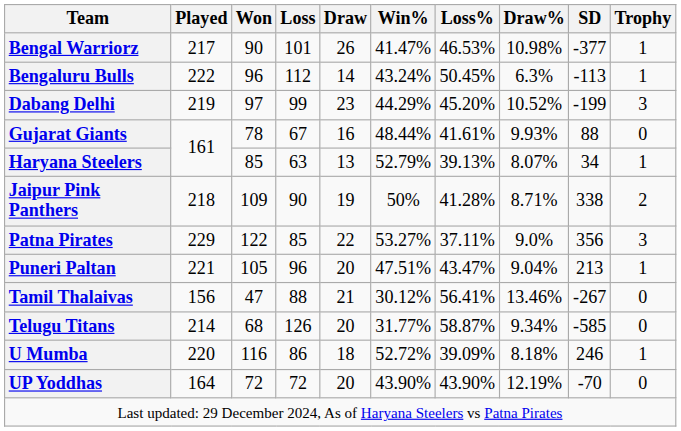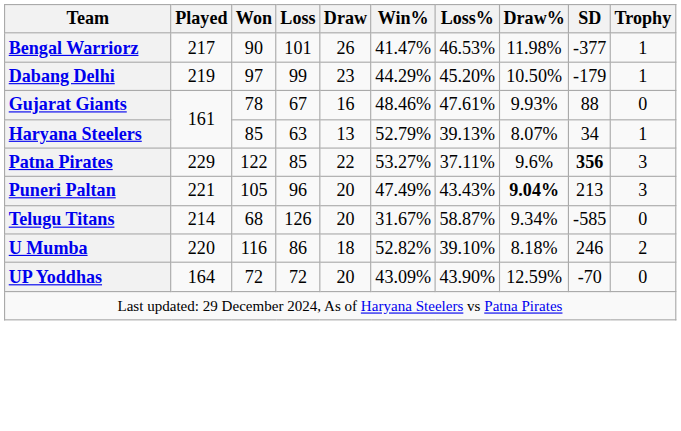 <table class="wikitable sortable" style="text-align: center">
 <tr>
 <th style="width:140px;">Team</th>
 <th>Played</th>
 <th>Won</th>
 <th>Loss<br></th>
 <th>Draw<br></th>
 <th>Win%</th>
 <th>Loss%</th>
 <th>Draw%</th>
 <th>SD</th>
 <th>Trophy</th>
 </tr>
 <tr>
 <th style="text-align:left;"><a href='#'>Bengal Warriorz</a></th>
 <td>217</td>
 <td>90</td>
 <td>101</td>
 <td>26</td>
 <td>41.47%</td>
 <td>46.53%</td>
-<td>10.98%</td>
+<td>11.98%</td>
 <td>-377</td>
-<td>1</td>
-</tr>
-<tr>
-<th style="text-align:left;"><a href='#'>Bengaluru Bulls</a></th>
-<td>222</td>
-<td>96</td>
-<td>112</td>
-<td>14</td>
-<td>43.24%</td>
-<td>50.45%</td>
-<td>6.3%</td>
-<td>-113</td>
 <td>1</td>
 </tr>
 <tr>
 <th style="text-align:left;"><a href='#'>Dabang Delhi</a></th>
 <td>219</td>
 <td>97</td>
 <td>99</td>
 <td>23</td>
 <td>44.29%</td>
 <td>45.20%</td>
-<td>10.52%</td>
-<td>-199</td>
-<td>3</td>
+<td>10.50%</td>
+<td>-179</td>
+<td>1</td>
 </tr>
 <tr>
 <th style="text-align:left;"><a href='#'>Gujarat Giants</a></th>
 <td rowspan=2>161</td>
 <td>78</td>
 <td>67</td>
 <td>16</td>
-<td>48.44%</td>
-<td>41.61%</td>
+<td>48.46%</td>
+<td>47.61%</td>
 <td>9.93%</td>
 <td>88</td>
 <td>0</td>
 </tr>
 <tr>
 <th style="text-align:left;"><a href='#'>Haryana Steelers</a></th>
 <td>85</td>
 <td>63</td>
 <td>13</td>
 <td>52.79%</td>
 <td>39.13%</td>
 <td>8.07%</td>
 <td>34</td>
 <td>1</td>
 </tr>
 <tr>
-<th style="text-align:left;"><a href='#'>Jaipur Pink Panthers</a></th>
-<td>218</td>
-<td>109</td>
-<td>90</td>
-<td>19</td>
-<td>50%</td>
-<td>41.28%</td>
-<td>8.71%</td>
-<td>338</td>
-<td>2</td>
-</tr>
-<tr>
 <th style="text-align:left;"><a href='#'>Patna Pirates</a></th>
 <td>229</td>
 <td>122</td>
 <td>85</td>
 <td>22</td>
 <td>53.27%</td>
 <td>37.11%</td>
-<td>9.0%</td>
-<td>356</td>
+<td>9.6%</td>
+<td><strong>356</strong></td>
 <td>3</td>
 </tr>
 <tr>
 <th style="text-align:left;"><a href='#'>Puneri Paltan</a></th>
 <td>221</td>
 <td>105</td>
 <td>96</td>
 <td>20</td>
-<td>47.51%</td>
-<td>43.47%</td>
-<td>9.04%</td>
+<td>47.49%</td>
+<td>43.43%</td>
+<td><strong>9.04%</strong></td>
 <td>213</td>
-<td>1</td>
-</tr>
-<tr>
-<th style="text-align:left;"><a href='#'>Tamil Thalaivas</a></th>
-<td>156</td>
-<td>47</td>
-<td>88</td>
-<td>21</td>
-<td>30.12%</td>
-<td>56.41%</td>
-<td>13.46%</td>
-<td>-267</td>
-<td>0</td>
+<td>3</td>
 </tr>
 <tr>
 <th style="text-align:left;"><a href='#'>Telugu Titans</a></th>
 <td>214</td>
 <td>68</td>
 <td>126</td>
 <td>20</td>
-<td>31.77%</td>
+<td>31.67%</td>
 <td>58.87%</td>
 <td>9.34%</td>
 <td>-585</td>
 <td>0</td>
 </tr>
 <tr>
 <th style="text-align:left;"><a href='#'>U Mumba</a></th>
 <td>220</td>
 <td>116</td>
 <td>86</td>
 <td>18</td>
-<td>52.72%</td>
-<td>39.09%</td>
+<td>52.82%</td>
+<td>39.10%</td>
 <td>8.18%</td>
 <td>246</td>
-<td>1</td>
+<td>2</td>
 </tr>
 <tr>
 <th style="text-align:left;"><a href='#'>UP Yoddhas</a></th>
 <td>164</td>
 <td>72</td>
 <td>72</td>
 <td>20</td>
+<td>43.09%</td>
 <td>43.90%</td>
-<td>43.90%</td>
-<td>12.19%</td>
+<td>12.59%</td>
 <td>-70</td>
 <td>0</td>
 </tr>
 <tr>
 <td colspan="10"><small>Last updated: 29 December 2024, As of <a href='#'>Haryana Steelers</a> vs <a href='#'>Patna Pirates</a> </small></td>
 </tr>
 </table>
